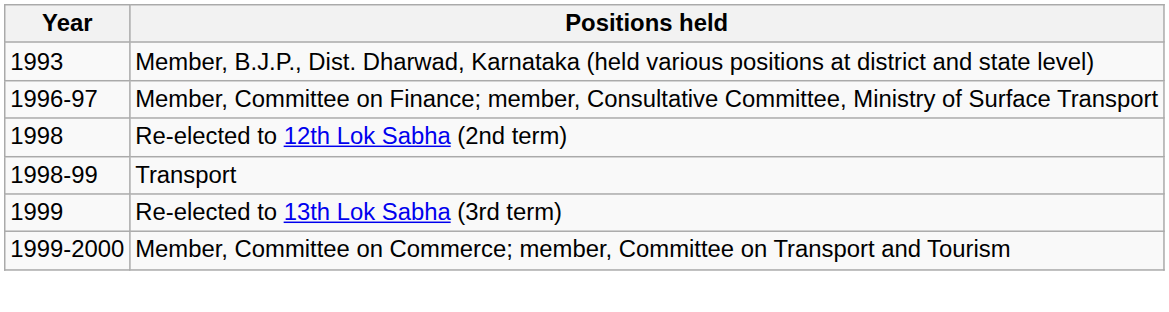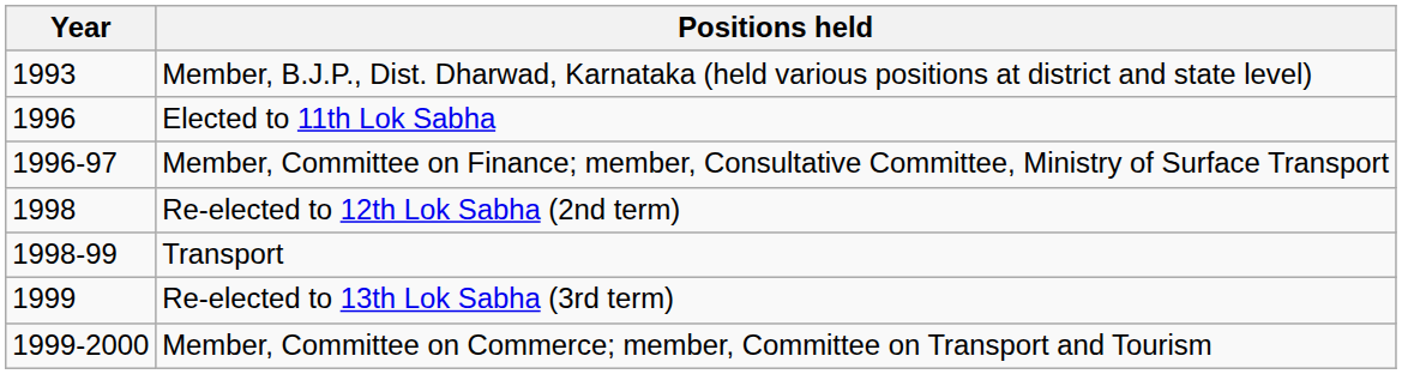 <table class="wikitable sortable">
 <tr>
 <th>Year</th>
 <th>Positions held</th>
 </tr>
 <tr>
 <td>1993</td>
 <td>Member, B.J.P., Dist. Dharwad, Karnataka (held various positions at district and state level)</td>
+</tr>
+<tr>
+<td>1996</td>
+<td>Elected to <a href='#'>11th Lok Sabha</a></td>
 </tr>
 <tr>
 <td>1996-97</td>
 <td>Member, Committee on Finance; member, Consultative Committee, Ministry of Surface Transport</td>
 </tr>
 <tr>
 <td>1998</td>
 <td>Re-elected to <a href='#'>12th Lok Sabha</a> (2nd term)</td>
 </tr>
 <tr>
 <td>1998-99</td>
 <td Member, Committee on Transport and Tourism; member, Consultative Committee, Ministry of Surface>Transport</td>
 </tr>
 <tr>
 <td>1999</td>
 <td>Re-elected to <a href='#'>13th Lok Sabha</a> (3rd term)</td>
 </tr>
 <tr>
 <td>1999-2000</td>
 <td>Member, Committee on Commerce; member, Committee on Transport and Tourism</td>
 </tr>
 </table>
